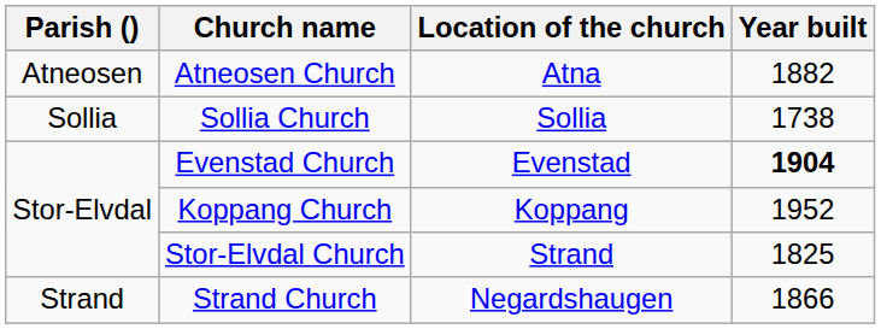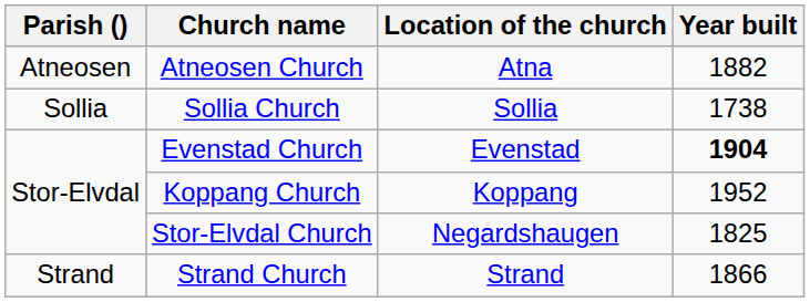 <table class="wikitable" style="text-align:center">
 <tr>
 <th>Parish ()</th>
 <th>Church name</th>
 <th>Location of the church</th>
 <th>Year built</th>
 </tr>
 <tr>
 <td rowspan="1">Atneosen</td>
 <td><a href='#'>Atneosen Church</a></td>
 <td><a href='#'>Atna</a></td>
 <td>1882</td>
 </tr>
 <tr>
 <td rowspan="1">Sollia</td>
 <td><a href='#'>Sollia Church</a></td>
 <td><a href='#'>Sollia</a></td>
 <td>1738</td>
 </tr>
 <tr>
 <td rowspan="3">Stor-Elvdal</td>
 <td><a href='#'>Evenstad Church</a></td>
 <td><a href='#'>Evenstad</a></td>
 <td><strong>1904</strong></td>
 </tr>
 <tr>
 <td><a href='#'>Koppang Church</a></td>
 <td><a href='#'>Koppang</a></td>
 <td>1952</td>
 </tr>
 <tr>
 <td><a href='#'>Stor-Elvdal Church</a></td>
-<td><a href='#'>Strand</a></td>
+<td><a href='#'>Negardshaugen</a></td>
 <td>1825</td>
 </tr>
 <tr>
 <td rowspan="1">Strand</td>
 <td><a href='#'>Strand Church</a></td>
-<td><a href='#'>Negardshaugen</a></td>
+<td><a href='#'>Strand</a></td>
 <td>1866</td>
 </tr>
 </table>
